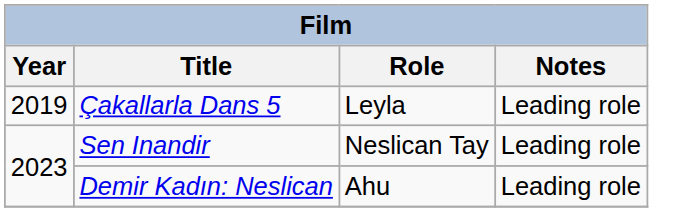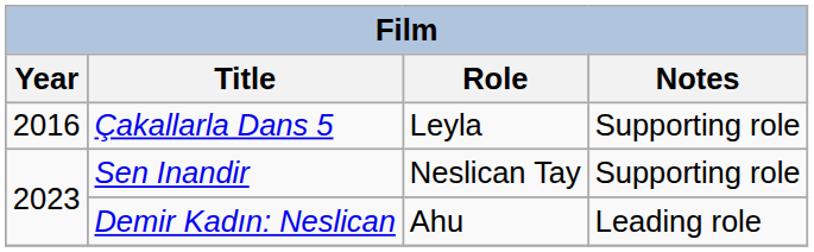 <table class="wikitable" style="font-size: 90%;">
 <tr>
 <th colspan="4" style="background:LightSteelBlue">Film</th>
 </tr>
 <tr>
 <th>Year</th>
 <th>Title</th>
 <th>Role</th>
 <th>Notes</th>
 </tr>
 <tr>
-<td>2019</td>
+<td>2016</td>
 <td><em><a href='#'>Çakallarla Dans 5</a></em></td>
 <td>Leyla</td>
-<td>Leading role</td>
+<td>Supporting role</td>
 </tr>
 <tr>
 <td rowspan="2">2023</td>
 <td><em><a href='#'>Sen Inandir</a></em></td>
 <td>Neslican Tay</td>
-<td>Leading role</td>
+<td>Supporting role</td>
 </tr>
 <tr>
 <td><em><a href='#'>Demir Kadın: Neslican</a></em></td>
 <td>Ahu</td>
 <td>Leading role</td>
 </tr>
 <tr>
 </tr>
 </table>
